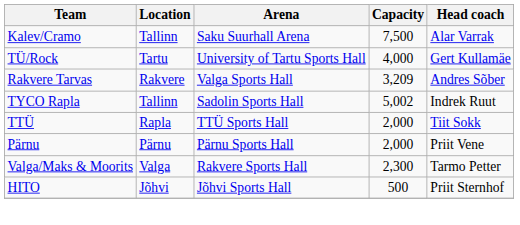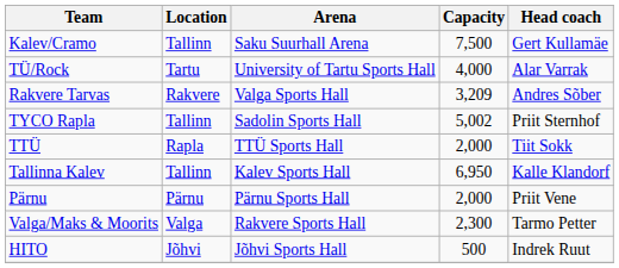 <table class="wikitable sortable">
 <tr>
 <th>Team</th>
 <th>Location</th>
 <th>Arena</th>
 <th>Capacity</th>
 <th>Head coach</th>
 </tr>
 <tr>
 <td><a href='#'>Kalev/Cramo</a></td>
 <td><a href='#'>Tallinn</a></td>
 <td><a href='#'>Saku Suurhall Arena</a></td>
 <td align="center">7,500</td>
-<td> <a href='#'>Alar Varrak</a></td>
+<td> <a href='#'>Gert Kullamäe</a></td>
 </tr>
 <tr>
 <td><a href='#'>TÜ/Rock</a></td>
 <td><a href='#'>Tartu</a></td>
 <td><a href='#'>University of Tartu Sports Hall</a></td>
 <td align="center">4,000</td>
-<td> <a href='#'>Gert Kullamäe</a></td>
+<td> <a href='#'>Alar Varrak</a></td>
 </tr>
 <tr>
 <td><a href='#'>Rakvere Tarvas</a></td>
 <td><a href='#'>Rakvere</a></td>
 <td><a href='#'>Valga Sports Hall</a></td>
 <td align="center">3,209</td>
 <td> <a href='#'>Andres Sõber</a></td>
 </tr>
 <tr>
 <td><a href='#'>TYCO Rapla</a></td>
 <td><a href='#'>Tallinn</a></td>
 <td><a href='#'>Sadolin Sports Hall</a></td>
 <td align="center">5,002</td>
-<td> Indrek Ruut</td>
+<td> Priit Sternhof</td>
 </tr>
 <tr>
 <td><a href='#'>TTÜ</a></td>
 <td><a href='#'>Rapla</a></td>
 <td><a href='#'>TTÜ Sports Hall</a></td>
 <td align="center">2,000</td>
 <td> <a href='#'>Tiit Sokk</a></td>
+</tr>
+<tr>
+<td><a href='#'>Tallinna Kalev</a></td>
+<td><a href='#'>Tallinn</a></td>
+<td><a href='#'>Kalev Sports Hall</a></td>
+<td align="center">6,950</td>
+<td> <a href='#'>Kalle Klandorf</a></td>
 </tr>
 <tr>
 <td><a href='#'>Pärnu</a></td>
 <td><a href='#'>Pärnu</a></td>
 <td><a href='#'>Pärnu Sports Hall</a></td>
 <td align="center">2,000</td>
 <td> Priit Vene</td>
 </tr>
 <tr>
 <td><a href='#'>Valga/Maks & Moorits</a></td>
 <td><a href='#'>Valga</a></td>
 <td><a href='#'>Rakvere Sports Hall</a></td>
 <td align="center">2,300</td>
 <td> Tarmo Petter</td>
 </tr>
 <tr>
 <td><a href='#'>HITO</a></td>
 <td><a href='#'>Jõhvi</a></td>
 <td><a href='#'>Jõhvi Sports Hall</a></td>
 <td align="center">500</td>
-<td> Priit Sternhof</td>
+<td> Indrek Ruut</td>
 </tr>
 <tr>
 </tr>
 </table>
